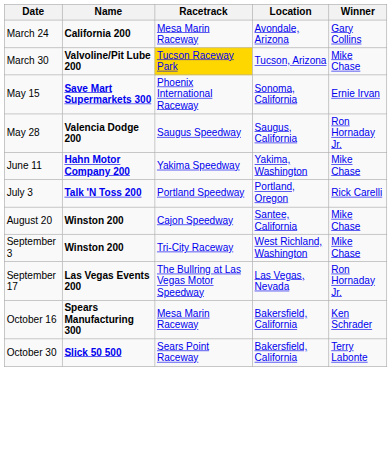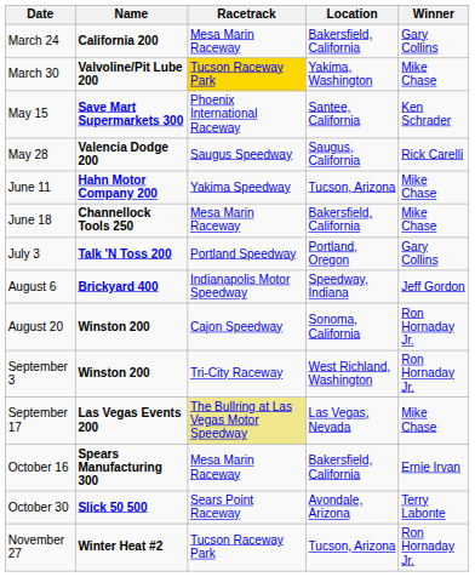 <table class="wikitable">
 <tr>
 <th>Date</th>
 <th>Name</th>
 <th>Racetrack</th>
 <th>Location</th>
 <th>Winner</th>
 </tr>
 <tr>
 <td>March 24</td>
 <td><strong>California 200</strong></td>
 <td><a href='#'>Mesa Marin Raceway</a></td>
-<td><a href='#'>Avondale, Arizona</a></td>
+<td><a href='#'>Bakersfield, California</a></td>
 <td><a href='#'>Gary Collins</a></td>
 </tr>
 <tr>
 <td>March 30</td>
 <td><strong>Valvoline/Pit Lube 200</strong></td>
 <td style="background: gold;"><a href='#'>Tucson Raceway Park</a></td>
-<td><a href='#'>Tucson, Arizona</a></td>
+<td><a href='#'>Yakima, Washington</a></td>
 <td><a href='#'>Mike Chase</a></td>
 </tr>
 <tr>
 <td>May 15</td>
 <td><a href='#'><strong>Save Mart Supermarkets 300</strong></a></td>
 <td><a href='#'>Phoenix International Raceway</a></td>
-<td><a href='#'>Sonoma, California</a></td>
-<td><a href='#'>Ernie Irvan</a></td>
+<td><a href='#'>Santee, California</a></td>
+<td><a href='#'>Ken Schrader</a></td>
 </tr>
 <tr>
 <td>May 28</td>
 <td><strong>Valencia Dodge 200</strong></td>
 <td><a href='#'>Saugus Speedway</a></td>
 <td><a href='#'>Saugus, California</a></td>
-<td><a href='#'>Ron Hornaday Jr.</a></td>
+<td><a href='#'>Rick Carelli</a></td>
 </tr>
 <tr>
 <td>June 11</td>
 <td><strong><a href='#'>Hahn Motor Company 200</a></strong></td>
 <td><a href='#'>Yakima Speedway</a></td>
-<td><a href='#'>Yakima, Washington</a></td>
+<td><a href='#'>Tucson, Arizona</a></td>
+<td><a href='#'>Mike Chase</a></td>
+</tr>
+<tr>
+<td>June 18</td>
+<td><strong>Channellock Tools 250</strong></td>
+<td><a href='#'>Mesa Marin Raceway</a></td>
+<td><a href='#'>Bakersfield, California</a></td>
 <td><a href='#'>Mike Chase</a></td>
 </tr>
 <tr>
 <td>July 3</td>
 <td><strong><a href='#'>Talk 'N Toss 200</a></strong></td>
 <td><a href='#'>Portland Speedway</a></td>
 <td><a href='#'>Portland, Oregon</a></td>
-<td><a href='#'>Rick Carelli</a></td>
+<td><a href='#'>Gary Collins</a></td>
+</tr>
+<tr>
+<td>August 6</td>
+<td><a href='#'><strong>Brickyard 400</strong></a></td>
+<td><a href='#'>Indianapolis Motor Speedway</a></td>
+<td><a href='#'>Speedway, Indiana</a></td>
+<td><a href='#'>Jeff Gordon</a></td>
 </tr>
 <tr>
 <td>August 20</td>
 <td><strong>Winston 200</strong></td>
 <td><a href='#'>Cajon Speedway</a></td>
-<td><a href='#'>Santee, California</a></td>
-<td><a href='#'>Mike Chase</a></td>
+<td><a href='#'>Sonoma, California</a></td>
+<td><a href='#'>Ron Hornaday Jr.</a></td>
 </tr>
 <tr>
 <td>September 3</td>
 <td><strong>Winston 200</strong></td>
 <td><a href='#'>Tri-City Raceway</a></td>
 <td><a href='#'>West Richland, Washington</a></td>
-<td><a href='#'>Mike Chase</a></td>
+<td><a href='#'>Ron Hornaday Jr.</a></td>
 </tr>
 <tr>
 <td>September 17</td>
 <td><strong>Las Vegas Events 200</strong></td>
-<td><a href='#'>The Bullring at Las Vegas Motor Speedway</a></td>
+<td style="background: khaki;"><a href='#'>The Bullring at Las Vegas Motor Speedway</a></td>
 <td><a href='#'>Las Vegas, Nevada</a></td>
-<td><a href='#'>Ron Hornaday Jr.</a></td>
+<td><a href='#'>Mike Chase</a></td>
 </tr>
 <tr>
 <td>October 16</td>
 <td><strong>Spears Manufacturing 300</strong></td>
 <td><a href='#'>Mesa Marin Raceway</a></td>
 <td><a href='#'>Bakersfield, California</a></td>
-<td><a href='#'>Ken Schrader</a></td>
+<td><a href='#'>Ernie Irvan</a></td>
 </tr>
 <tr>
 <td>October 30</td>
 <td><strong><a href='#'>Slick 50 500</a></strong></td>
 <td><a href='#'>Sears Point Raceway</a></td>
-<td><a href='#'>Bakersfield, California</a></td>
+<td><a href='#'>Avondale, Arizona</a></td>
 <td><a href='#'>Terry Labonte</a></td>
 </tr>
+<tr>
+<td>November 27</td>
+<td><strong>Winter Heat #2</strong></td>
+<td><a href='#'>Tucson Raceway Park</a></td>
+<td><a href='#'>Tucson, Arizona</a></td>
+<td><a href='#'>Ron Hornaday Jr.</a></td>
+</tr>
 </table>
